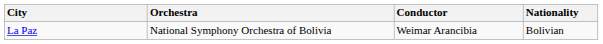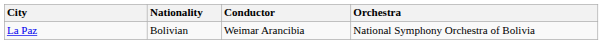 <table class="wikitable">
 <tr>
 <td style="width: 200px; background: #f2f2f2"><strong>City</strong></td>
+<td style="width: 100px; background: #f2f2f2"><strong>Nationality</strong></td>
+<td style="width: 180px; background: #f2f2f2"><strong>Conductor</strong></td>
 <td style="width: 350px; background: #f2f2f2"><strong>Orchestra</strong></td>
-<td style="width: 180px; background: #f2f2f2"><strong>Conductor</strong></td>
-<td style="width: 100px; background: #f2f2f2"><strong>Nationality</strong></td>
 </tr>
 <tr>
 <td><a href='#'>La Paz</a></td>
+<td>Bolivian</td>
+<td>Weimar Arancibia</td>
 <td>National Symphony Orchestra of Bolivia</td>
-<td>Weimar Arancibia</td>
-<td>Bolivian</td>
 </tr>
 </table>
